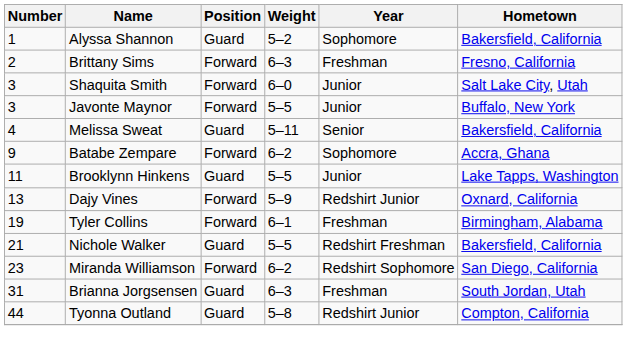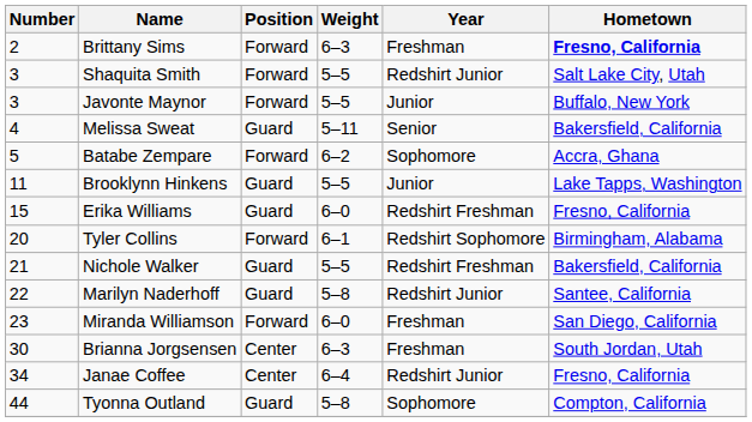 <table class="wikitable" style="font-size: 95%;">
 <tr>
 <th>Number</th>
 <th>Name</th>
 <th>Position</th>
 <th>Weight</th>
 <th>Year</th>
 <th>Hometown</th>
 </tr>
 <tr>
-<td>1</td>
-<td>Alyssa Shannon</td>
-<td>Guard</td>
-<td>5–2</td>
-<td>Sophomore</td>
-<td><a href='#'>Bakersfield, California</a></td>
-</tr>
-<tr>
 <td>2</td>
 <td>Brittany Sims</td>
 <td>Forward</td>
 <td>6–3</td>
 <td>Freshman</td>
-<td><a href='#'>Fresno, California</a></td>
+<td><strong><a href='#'>Fresno, California</a></strong></td>
 </tr>
 <tr>
 <td>3</td>
 <td>Shaquita Smith</td>
 <td>Forward</td>
-<td>6–0</td>
-<td>Junior</td>
+<td>5–5</td>
+<td>Redshirt Junior</td>
 <td><a href='#'>Salt Lake City</a>, <a href='#'>Utah</a></td>
 </tr>
 <tr>
 <td>3</td>
 <td>Javonte Maynor</td>
 <td>Forward</td>
 <td>5–5</td>
 <td>Junior</td>
 <td><a href='#'>Buffalo, New York</a></td>
 </tr>
 <tr>
 <td>4</td>
 <td>Melissa Sweat</td>
 <td>Guard</td>
 <td>5–11</td>
 <td>Senior</td>
 <td><a href='#'>Bakersfield, California</a></td>
 </tr>
 <tr>
-<td>9</td>
+<td>5</td>
 <td>Batabe Zempare</td>
 <td>Forward</td>
 <td>6–2</td>
 <td>Sophomore</td>
 <td><a href='#'>Accra, Ghana</a></td>
 </tr>
 <tr>
 <td>11</td>
 <td>Brooklynn Hinkens</td>
 <td>Guard</td>
 <td>5–5</td>
 <td>Junior</td>
 <td><a href='#'>Lake Tapps, Washington</a></td>
 </tr>
 <tr>
-<td>13</td>
-<td>Dajy Vines</td>
-<td>Forward</td>
-<td>5–9</td>
-<td>Redshirt Junior</td>
-<td><a href='#'>Oxnard, California</a></td>
+<td>15</td>
+<td>Erika Williams</td>
+<td>Guard</td>
+<td>6–0</td>
+<td>Redshirt Freshman</td>
+<td><a href='#'>Fresno, California</a></td>
 </tr>
 <tr>
-<td>19</td>
+<td>20</td>
 <td>Tyler Collins</td>
 <td>Forward</td>
 <td>6–1</td>
-<td>Freshman</td>
+<td>Redshirt Sophomore</td>
 <td><a href='#'>Birmingham, Alabama</a></td>
 </tr>
 <tr>
 <td>21</td>
 <td>Nichole Walker</td>
 <td>Guard</td>
 <td>5–5</td>
 <td>Redshirt Freshman</td>
 <td><a href='#'>Bakersfield, California</a></td>
 </tr>
 <tr>
+<td>22</td>
+<td>Marilyn Naderhoff</td>
+<td>Guard</td>
+<td>5–8</td>
+<td>Redshirt Junior</td>
+<td><a href='#'>Santee, California</a></td>
+</tr>
+<tr>
 <td>23</td>
 <td>Miranda Williamson</td>
 <td>Forward</td>
-<td>6–2</td>
-<td>Redshirt Sophomore</td>
+<td>6–0</td>
+<td>Freshman</td>
 <td><a href='#'>San Diego, California</a></td>
 </tr>
 <tr>
-<td>31</td>
+<td>30</td>
 <td>Brianna Jorgsensen</td>
-<td>Guard</td>
+<td>Center</td>
 <td>6–3</td>
 <td>Freshman</td>
 <td><a href='#'>South Jordan, Utah</a></td>
+</tr>
+<tr>
+<td>34</td>
+<td>Janae Coffee</td>
+<td>Center</td>
+<td>6–4</td>
+<td>Redshirt Junior</td>
+<td><a href='#'>Fresno, California</a></td>
 </tr>
 <tr>
 <td>44</td>
 <td>Tyonna Outland</td>
 <td>Guard</td>
 <td>5–8</td>
-<td>Redshirt Junior</td>
+<td>Sophomore</td>
 <td><a href='#'>Compton, California</a></td>
 </tr>
 <tr>
 </tr>
 </table>
